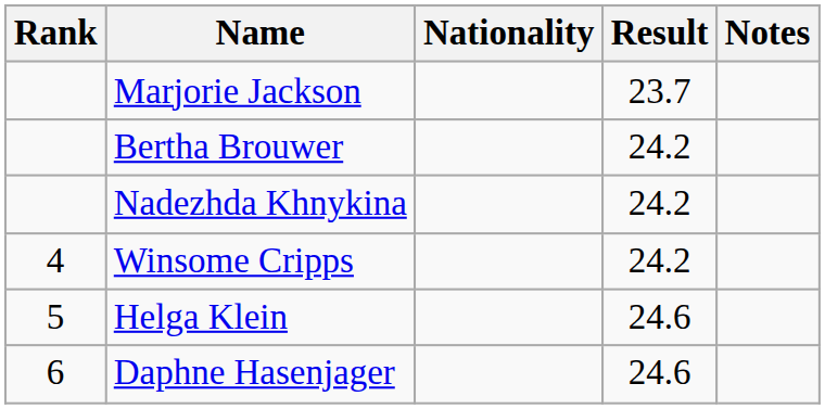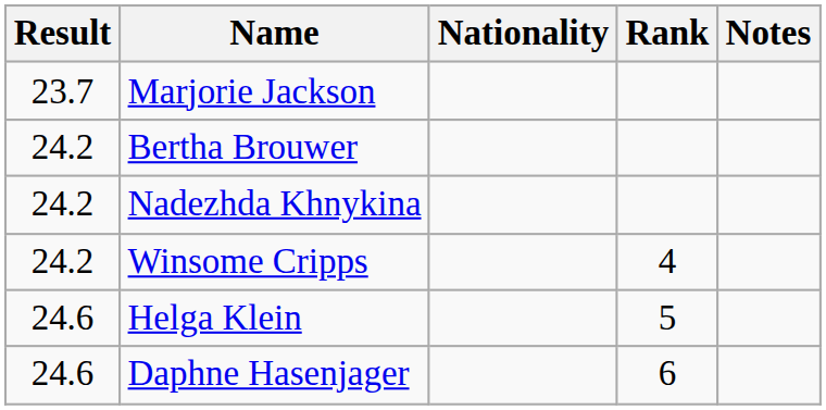 <table class="wikitable sortable" style="text-align:center">
 <tr>
-<th>Rank</th>
+<th>Result</th>
 <th>Name</th>
 <th>Nationality</th>
-<th>Result</th>
+<th>Rank</th>
 <th>Notes</th>
 </tr>
 <tr>
-<td></td>
+<td>23.7</td>
 <td align="left"><a href='#'>Marjorie Jackson</a></td>
 <td align="left"></td>
-<td>23.7</td>
+<td></td>
 <td></td>
 </tr>
 <tr>
-<td></td>
+<td>24.2</td>
 <td align="left"><a href='#'>Bertha Brouwer</a></td>
 <td align="left"></td>
-<td>24.2</td>
+<td></td>
 <td></td>
 </tr>
 <tr>
-<td></td>
+<td>24.2</td>
 <td align="left"><a href='#'>Nadezhda Khnykina</a></td>
 <td align="left"></td>
-<td>24.2</td>
+<td></td>
 <td></td>
 </tr>
 <tr>
-<td>4</td>
+<td>24.2</td>
 <td align="left"><a href='#'>Winsome Cripps</a></td>
 <td align="left"></td>
-<td>24.2</td>
+<td>4</td>
 <td></td>
 </tr>
 <tr>
-<td>5</td>
+<td>24.6</td>
 <td align="left"><a href='#'>Helga Klein</a></td>
 <td align="left"></td>
-<td>24.6</td>
+<td>5</td>
 <td></td>
 </tr>
 <tr>
-<td>6</td>
+<td>24.6</td>
 <td align="left"><a href='#'>Daphne Hasenjager</a></td>
 <td align="left"></td>
-<td>24.6</td>
+<td>6</td>
 <td></td>
 </tr>
 </table>
